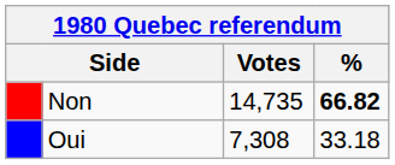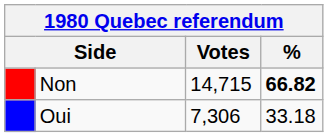 <table class="wikitable" style="font-size: 95%; clear:both">
 <tr style="background-color:#E9E9E9">
 <th colspan=4><a href='#'>1980 Quebec referendum</a></th>
 </tr>
 <tr style="background-color:#E9E9E9">
 <th colspan=2 style="width: 130px">Side</th>
 <th style="width: 50px">Votes</th>
 <th style="width: 40px">%</th>
 </tr>
 <tr>
 <td bgcolor="red"></td>
 <td>Non</td>
-<td>14,735</td>
+<td>14,715</td>
 <td><strong>66.82</strong></td>
 </tr>
 <tr>
 <td bgcolor="blue"></td>
 <td>Oui</td>
-<td>7,308</td>
+<td>7,306</td>
 <td>33.18</td>
 </tr>
 </table>
